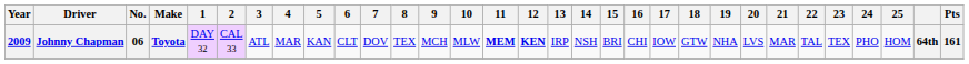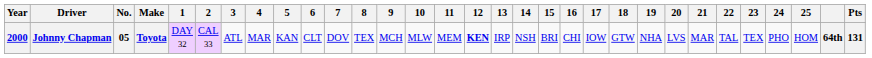 <table class="wikitable" style="text-align:center; font-size:75%">
 <tr>
 <th>Year</th>
 <th>Driver</th>
 <th>No.</th>
 <th>Make</th>
 <th>1</th>
 <th>2</th>
 <th>3</th>
 <th>4</th>
 <th>5</th>
 <th>6</th>
 <th>7</th>
 <th>8</th>
 <th>9</th>
 <th>10</th>
 <th>11</th>
 <th>12</th>
 <th>13</th>
 <th>14</th>
 <th>15</th>
 <th>16</th>
 <th>17</th>
 <th>18</th>
 <th>19</th>
 <th>20</th>
 <th>21</th>
 <th>22</th>
 <th>23</th>
 <th>24</th>
 <th>25</th>
 <th></th>
 <th>Pts</th>
 </tr>
 <tr>
-<th><a href='#'>2009</a></th>
+<th><a href='#'>2000</a></th>
 <th><a href='#'>Johnny Chapman</a></th>
-<th>06</th>
+<th>05</th>
 <th><a href='#'>Toyota</a></th>
 <td style="background:#EFCFFF;"><a href='#'>DAY</a><br><small>32</small></td>
 <td style="background:#EFCFFF;"><a href='#'>CAL</a><br><small>33</small></td>
 <td><a href='#'>ATL</a></td>
 <td><a href='#'>MAR</a></td>
 <td><a href='#'>KAN</a></td>
 <td><a href='#'>CLT</a></td>
 <td><a href='#'>DOV</a></td>
 <td><a href='#'>TEX</a></td>
 <td><a href='#'>MCH</a></td>
 <td><a href='#'>MLW</a></td>
-<td><strong><a href='#'>MEM</a></strong></td>
+<td><a href='#'>MEM</a></td>
 <td><strong><a href='#'>KEN</a></strong></td>
 <td><a href='#'>IRP</a></td>
 <td><a href='#'>NSH</a></td>
 <td><a href='#'>BRI</a></td>
 <td><a href='#'>CHI</a></td>
 <td><a href='#'>IOW</a></td>
 <td><a href='#'>GTW</a></td>
 <td><a href='#'>NHA</a></td>
 <td><a href='#'>LVS</a></td>
 <td><a href='#'>MAR</a></td>
 <td><a href='#'>TAL</a></td>
 <td><a href='#'>TEX</a></td>
 <td><a href='#'>PHO</a></td>
 <td><a href='#'>HOM</a></td>
 <th>64th</th>
-<th>161</th>
+<th>131</th>
 </tr>
 </table>
